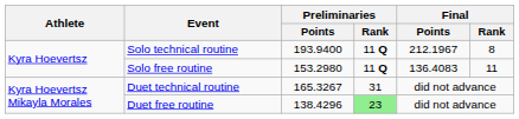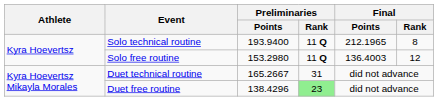 <table class="wikitable" style="text-align:center; font-size:90%; width:50%;">
 <tr>
 <th rowspan="2">Athlete</th>
 <th rowspan="2">Event</th>
 <th colspan="2">Preliminaries</th>
 <th colspan="2">Final</th>
 </tr>
 <tr style="font-size:95%">
 <th>Points</th>
 <th>Rank</th>
 <th>Points</th>
 <th>Rank</th>
 </tr>
 <tr>
 <td align=left rowspan=2><a href='#'>Kyra Hoevertsz</a></td>
 <td align=left><a href='#'>Solo technical routine</a></td>
 <td>193.9400</td>
 <td>11 <strong>Q</strong></td>
-<td>212.1967</td>
+<td>212.1965</td>
 <td>8</td>
 </tr>
 <tr>
 <td align=left><a href='#'>Solo free routine</a></td>
 <td>153.2980</td>
 <td>11 <strong>Q</strong></td>
-<td>136.4083</td>
-<td>11</td>
+<td>136.4003</td>
+<td>12</td>
 </tr>
 <tr>
 <td align=left rowspan=2><a href='#'>Kyra Hoevertsz</a><br> <a href='#'>Mikayla Morales</a></td>
 <td align=left><a href='#'>Duet technical routine</a></td>
-<td>165.3267</td>
+<td>165.2667</td>
 <td>31</td>
 <td colspan=2>did not advance</td>
 </tr>
 <tr>
 <td align=left><a href='#'>Duet free routine</a></td>
 <td>138.4296</td>
 <td style="background: lightgreen;">23</td>
 <td colspan=2>did not advance</td>
 </tr>
 </table>
